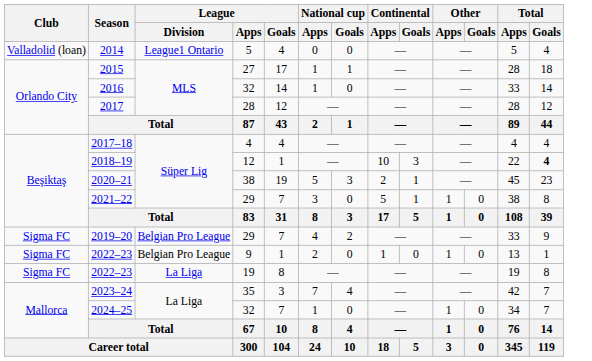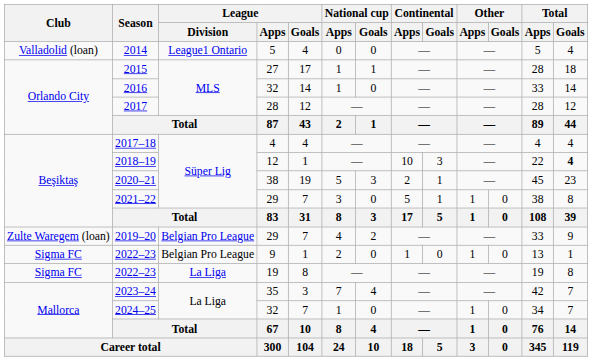 <table class="wikitable" style="text-align:center">
 <tr>
 <th rowspan="2">Club</th>
 <th rowspan="2">Season</th>
 <th colspan="3">League</th>
 <th colspan="2">National cup</th>
 <th colspan="2">Continental</th>
 <th colspan="2">Other</th>
 <th colspan="2">Total</th>
 </tr>
 <tr>
 <th>Division</th>
 <th>Apps</th>
 <th>Goals</th>
 <th>Apps</th>
 <th>Goals</th>
 <th>Apps</th>
 <th>Goals</th>
 <th>Apps</th>
 <th>Goals</th>
 <th>Apps</th>
 <th>Goals</th>
 </tr>
 <tr>
 <td><a href='#'>Valladolid</a> (loan)</td>
 <td><a href='#'>2014</a></td>
 <td><a href='#'>League1 Ontario</a></td>
 <td>5</td>
 <td>4</td>
 <td>0</td>
 <td>0</td>
 <td colspan="2">—</td>
 <td colspan="2">—</td>
 <td>5</td>
 <td>4</td>
 </tr>
 <tr>
 <td rowspan="4"><a href='#'>Orlando City</a></td>
 <td><a href='#'>2015</a></td>
 <td rowspan="3"><a href='#'>MLS</a></td>
 <td>27</td>
 <td>17</td>
 <td>1</td>
 <td>1</td>
 <td colspan="2">—</td>
 <td colspan="2">—</td>
 <td>28</td>
 <td>18</td>
 </tr>
 <tr>
 <td><a href='#'>2016</a></td>
 <td>32</td>
 <td>14</td>
 <td>1</td>
 <td>0</td>
 <td colspan="2">—</td>
 <td colspan="2">—</td>
 <td>33</td>
 <td>14</td>
 </tr>
 <tr>
 <td><a href='#'>2017</a></td>
 <td>28</td>
 <td>12</td>
 <td colspan="2">—</td>
 <td colspan="2">—</td>
 <td colspan="2">—</td>
 <td>28</td>
 <td>12</td>
 </tr>
 <tr>
 <th colspan="2">Total</th>
 <th>87</th>
 <th>43</th>
 <th>2</th>
 <th>1</th>
 <th colspan="2">—</th>
 <th colspan="2">—</th>
 <th>89</th>
 <th>44</th>
 </tr>
 <tr>
 <td rowspan="5"><a href='#'>Beşiktaş</a></td>
 <td><a href='#'>2017–18</a></td>
 <td rowspan="4"><a href='#'>Süper Lig</a></td>
 <td>4</td>
 <td>4</td>
 <td colspan="2">—</td>
 <td colspan="2">—</td>
 <td colspan="2">—</td>
 <td>4</td>
 <td>4</td>
 </tr>
 <tr>
 <td><a href='#'>2018–19</a></td>
 <td>12</td>
 <td>1</td>
 <td colspan="2">—</td>
 <td>10</td>
 <td>3</td>
 <td colspan="2">—</td>
 <td>22</td>
 <td><strong>4</strong></td>
 </tr>
 <tr>
 <td><a href='#'>2020–21</a></td>
 <td>38</td>
 <td>19</td>
 <td>5</td>
 <td>3</td>
 <td>2</td>
 <td>1</td>
 <td colspan="2">—</td>
 <td>45</td>
 <td>23</td>
 </tr>
 <tr>
 <td><a href='#'>2021–22</a></td>
 <td>29</td>
 <td>7</td>
 <td>3</td>
 <td>0</td>
 <td>5</td>
 <td>1</td>
 <td>1</td>
 <td>0</td>
 <td>38</td>
 <td>8</td>
 </tr>
 <tr>
 <th colspan="2">Total</th>
 <th>83</th>
 <th>31</th>
 <th>8</th>
 <th>3</th>
 <th>17</th>
 <th>5</th>
 <th>1</th>
 <th>0</th>
 <th>108</th>
 <th>39</th>
 </tr>
 <tr>
-<td><a href='#'>Sigma FC</a></td>
+<td><a href='#'>Zulte Waregem</a> (loan)</td>
 <td><a href='#'>2019–20</a></td>
 <td><a href='#'>Belgian Pro League</a></td>
 <td>29</td>
 <td>7</td>
 <td>4</td>
 <td>2</td>
 <td colspan="2">—</td>
 <td colspan="2">—</td>
 <td>33</td>
 <td>9</td>
 </tr>
 <tr>
 <td><a href='#'>Sigma FC</a></td>
 <td><a href='#'>2022–23</a></td>
 <td>Belgian Pro League</td>
 <td>9</td>
 <td>1</td>
 <td>2</td>
 <td>0</td>
 <td>1</td>
 <td>0</td>
 <td>1</td>
 <td>0</td>
 <td>13</td>
 <td>1</td>
 </tr>
 <tr>
 <td><a href='#'>Sigma FC</a></td>
 <td><a href='#'>2022–23</a></td>
 <td><a href='#'>La Liga</a></td>
 <td>19</td>
 <td>8</td>
 <td colspan="2">—</td>
 <td colspan="2">—</td>
 <td colspan="2">—</td>
 <td>19</td>
 <td>8</td>
 </tr>
 <tr>
 <td rowspan="3"><a href='#'>Mallorca</a></td>
 <td><a href='#'>2023–24</a></td>
 <td rowspan="2">La Liga</td>
 <td>35</td>
 <td>3</td>
 <td>7</td>
 <td>4</td>
 <td colspan="2">—</td>
 <td colspan="2">—</td>
 <td>42</td>
 <td>7</td>
 </tr>
 <tr>
 <td><a href='#'>2024–25</a></td>
 <td>32</td>
 <td>7</td>
 <td>1</td>
 <td>0</td>
 <td colspan="2">—</td>
 <td>1</td>
 <td>0</td>
 <td>34</td>
 <td>7</td>
 </tr>
 <tr>
 <th colspan="2">Total</th>
 <th>67</th>
 <th>10</th>
 <th>8</th>
 <th>4</th>
 <th colspan="2">—</th>
 <th>1</th>
 <th>0</th>
 <th>76</th>
 <th>14</th>
 </tr>
 <tr>
 <th colspan="3">Career total</th>
 <th>300</th>
 <th>104</th>
 <th>24</th>
 <th>10</th>
 <th>18</th>
 <th>5</th>
 <th>3</th>
 <th>0</th>
 <th>345</th>
 <th>119</th>
 </tr>
 </table>
